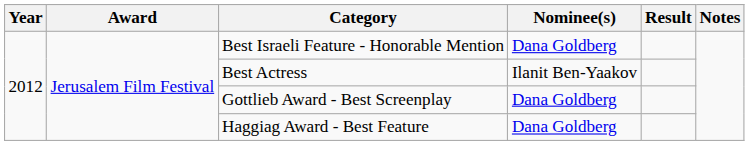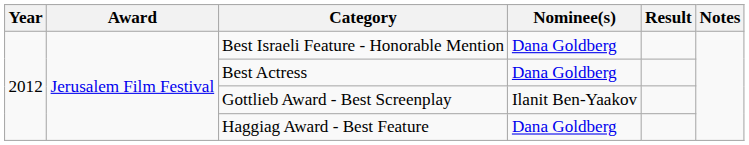 <table class="wikitable">
 <tr>
 <th>Year</th>
 <th>Award</th>
 <th>Category</th>
 <th>Nominee(s)</th>
 <th>Result</th>
 <th>Notes</th>
 </tr>
 <tr>
 <td rowspan="4">2012</td>
 <td rowspan="4"><a href='#'>Jerusalem Film Festival</a></td>
 <td>Best Israeli Feature - Honorable Mention</td>
 <td><a href='#'>Dana Goldberg</a></td>
 <td></td>
 <td rowspan="4"></td>
 </tr>
 <tr>
 <td>Best Actress</td>
-<td>Ilanit Ben-Yaakov</td>
+<td><a href='#'>Dana Goldberg</a></td>
 <td></td>
 </tr>
 <tr>
 <td>Gottlieb Award - Best Screenplay</td>
-<td><a href='#'>Dana Goldberg</a></td>
+<td>Ilanit Ben-Yaakov</td>
 <td></td>
 </tr>
 <tr>
 <td>Haggiag Award - Best Feature</td>
 <td><a href='#'>Dana Goldberg</a></td>
 <td></td>
 </tr>
 </table>
